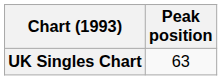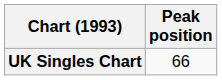 <table class="wikitable plainrowheaders" style="text-align:center">
 <tr>
 <th>Chart (1993)</th>
 <th>Peak<br>position</th>
 </tr>
 <tr>
 <th scope="row">UK Singles Chart</th>
-<td>63</td>
+<td>66</td>
 </tr>
 </table>
